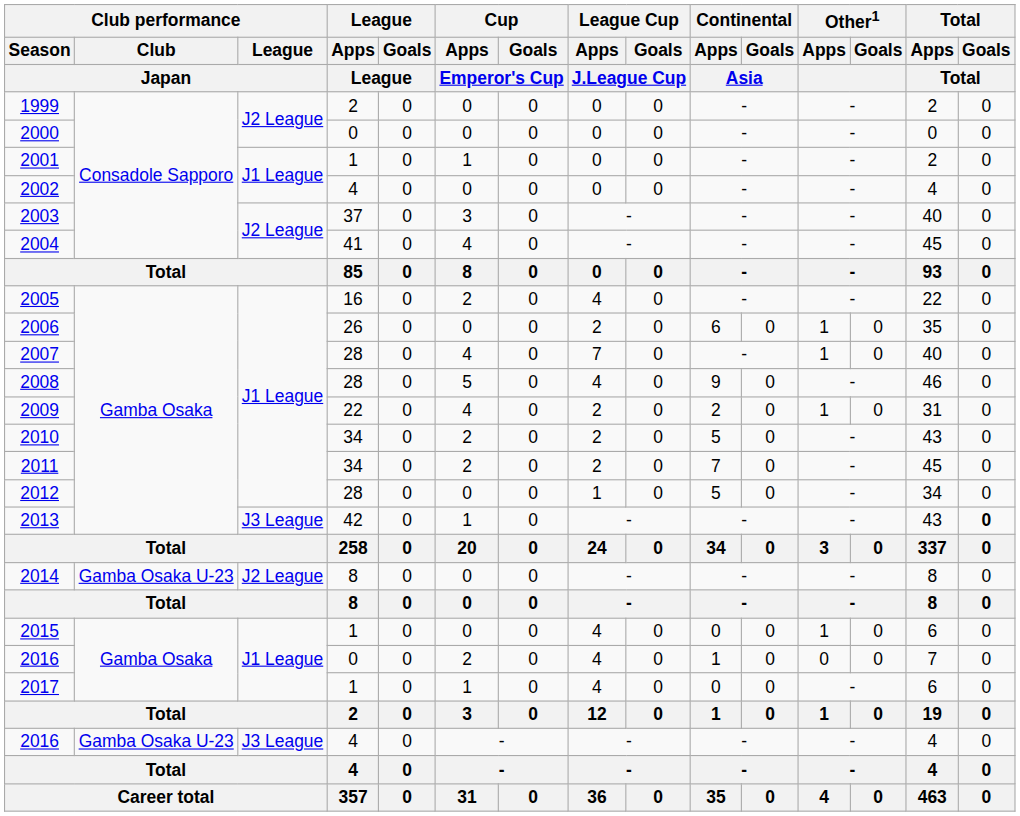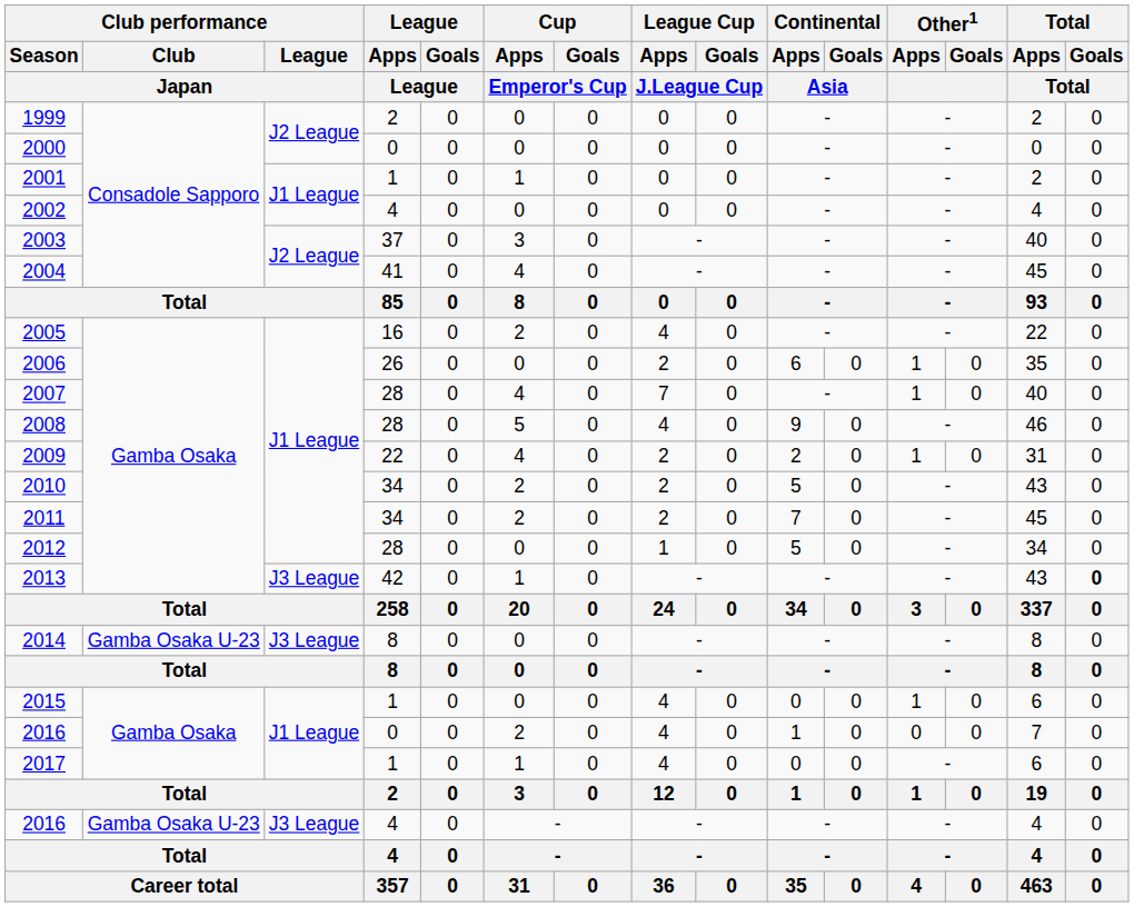 <table class="wikitable" style="text-align: center; margin-bottom: 10px;">
 <tr>
 <th colspan=3>Club performance</th>
 <th colspan=2>League</th>
 <th colspan=2>Cup</th>
 <th colspan=2>League Cup</th>
 <th colspan=2>Continental</th>
 <th colspan=2>Other<sup>1</sup></th>
 <th colspan=2>Total</th>
 </tr>
 <tr>
 <th>Season</th>
 <th>Club</th>
 <th>League</th>
 <th>Apps</th>
 <th>Goals</th>
 <th>Apps</th>
 <th>Goals</th>
 <th>Apps</th>
 <th>Goals</th>
 <th>Apps</th>
 <th>Goals</th>
 <th>Apps</th>
 <th>Goals</th>
 <th>Apps</th>
 <th>Goals</th>
 </tr>
 <tr>
 <th colspan=3>Japan</th>
 <th colspan=2>League</th>
 <th colspan=2><a href='#'>Emperor's Cup</a></th>
 <th colspan=2><a href='#'>J.League Cup</a></th>
 <th colspan=2><a href='#'>Asia</a></th>
 <th colspan=2></th>
 <th colspan=2>Total</th>
 </tr>
 <tr>
 <td><a href='#'>1999</a></td>
 <td rowspan="6"><a href='#'>Consadole Sapporo</a></td>
 <td rowspan="2"><a href='#'>J2 League</a></td>
 <td>2</td>
 <td>0</td>
 <td>0</td>
 <td>0</td>
 <td>0</td>
 <td>0</td>
 <td colspan="2">-</td>
 <td colspan="2">-</td>
 <td>2</td>
 <td>0</td>
 </tr>
 <tr>
 <td><a href='#'>2000</a></td>
 <td>0</td>
 <td>0</td>
 <td>0</td>
 <td>0</td>
 <td>0</td>
 <td>0</td>
 <td colspan="2">-</td>
 <td colspan="2">-</td>
 <td>0</td>
 <td>0</td>
 </tr>
 <tr>
 <td><a href='#'>2001</a></td>
 <td rowspan="2"><a href='#'>J1 League</a></td>
 <td>1</td>
 <td>0</td>
 <td>1</td>
 <td>0</td>
 <td>0</td>
 <td>0</td>
 <td colspan="2">-</td>
 <td colspan="2">-</td>
 <td>2</td>
 <td>0</td>
 </tr>
 <tr>
 <td><a href='#'>2002</a></td>
 <td>4</td>
 <td>0</td>
 <td>0</td>
 <td>0</td>
 <td>0</td>
 <td>0</td>
 <td colspan="2">-</td>
 <td colspan="2">-</td>
 <td>4</td>
 <td>0</td>
 </tr>
 <tr>
 <td><a href='#'>2003</a></td>
 <td rowspan="2"><a href='#'>J2 League</a></td>
 <td>37</td>
 <td>0</td>
 <td>3</td>
 <td>0</td>
 <td colspan="2">-</td>
 <td colspan="2">-</td>
 <td colspan="2">-</td>
 <td>40</td>
 <td>0</td>
 </tr>
 <tr>
 <td><a href='#'>2004</a></td>
 <td>41</td>
 <td>0</td>
 <td>4</td>
 <td>0</td>
 <td colspan="2">-</td>
 <td colspan="2">-</td>
 <td colspan="2">-</td>
 <td>45</td>
 <td>0</td>
 </tr>
 <tr>
 <th colspan=3>Total</th>
 <th>85</th>
 <th>0</th>
 <th>8</th>
 <th>0</th>
 <th>0</th>
 <th>0</th>
 <th colspan="2">-</th>
 <th colspan="2">-</th>
 <th>93</th>
 <th>0</th>
 </tr>
 <tr>
 <td><a href='#'>2005</a></td>
 <td rowspan="9"><a href='#'>Gamba Osaka</a></td>
 <td rowspan="8"><a href='#'>J1 League</a></td>
 <td>16</td>
 <td>0</td>
 <td>2</td>
 <td>0</td>
 <td>4</td>
 <td>0</td>
 <td colspan="2">-</td>
 <td colspan="2">-</td>
 <td>22</td>
 <td>0</td>
 </tr>
 <tr>
 <td><a href='#'>2006</a></td>
 <td>26</td>
 <td>0</td>
 <td>0</td>
 <td>0</td>
 <td>2</td>
 <td>0</td>
 <td>6</td>
 <td>0</td>
 <td>1</td>
 <td>0</td>
 <td>35</td>
 <td>0</td>
 </tr>
 <tr>
 <td><a href='#'>2007</a></td>
 <td>28</td>
 <td>0</td>
 <td>4</td>
 <td>0</td>
 <td>7</td>
 <td>0</td>
 <td colspan="2">-</td>
 <td>1</td>
 <td>0</td>
 <td>40</td>
 <td>0</td>
 </tr>
 <tr>
 <td><a href='#'>2008</a></td>
 <td>28</td>
 <td>0</td>
 <td>5</td>
 <td>0</td>
 <td>4</td>
 <td>0</td>
 <td>9</td>
 <td>0</td>
 <td colspan="2">-</td>
 <td>46</td>
 <td>0</td>
 </tr>
 <tr>
 <td><a href='#'>2009</a></td>
 <td>22</td>
 <td>0</td>
 <td>4</td>
 <td>0</td>
 <td>2</td>
 <td>0</td>
 <td>2</td>
 <td>0</td>
 <td>1</td>
 <td>0</td>
 <td>31</td>
 <td>0</td>
 </tr>
 <tr>
 <td><a href='#'>2010</a></td>
 <td>34</td>
 <td>0</td>
 <td>2</td>
 <td>0</td>
 <td>2</td>
 <td>0</td>
 <td>5</td>
 <td>0</td>
 <td colspan="2">-</td>
 <td>43</td>
 <td>0</td>
 </tr>
 <tr>
 <td><a href='#'>2011</a></td>
 <td>34</td>
 <td>0</td>
 <td>2</td>
 <td>0</td>
 <td>2</td>
 <td>0</td>
 <td>7</td>
 <td>0</td>
 <td colspan="2">-</td>
 <td>45</td>
 <td>0</td>
 </tr>
 <tr>
 <td><a href='#'>2012</a></td>
 <td>28</td>
 <td>0</td>
 <td>0</td>
 <td>0</td>
 <td>1</td>
 <td>0</td>
 <td>5</td>
 <td>0</td>
 <td colspan="2">-</td>
 <td>34</td>
 <td>0</td>
 </tr>
 <tr>
 <td><a href='#'>2013</a></td>
 <td><a href='#'>J3 League</a></td>
 <td>42</td>
 <td>0</td>
 <td>1</td>
 <td>0</td>
 <td colspan="2">-</td>
 <td colspan="2">-</td>
 <td colspan="2">-</td>
 <td>43</td>
 <td><strong>0</strong></td>
 </tr>
 <tr>
 <th colspan=3>Total</th>
 <th>258</th>
 <th>0</th>
 <th>20</th>
 <th>0</th>
 <th>24</th>
 <th>0</th>
 <th>34</th>
 <th>0</th>
 <th>3</th>
 <th>0</th>
 <th>337</th>
 <th>0</th>
 </tr>
 <tr>
 <td><a href='#'>2014</a></td>
 <td><a href='#'>Gamba Osaka U-23</a></td>
-<td><a href='#'>J2 League</a></td>
+<td><a href='#'>J3 League</a></td>
 <td>8</td>
 <td>0</td>
 <td>0</td>
 <td>0</td>
 <td colspan="2">-</td>
 <td colspan="2">-</td>
 <td colspan="2">-</td>
 <td>8</td>
 <td>0</td>
 </tr>
 <tr>
 <th colspan=3>Total</th>
 <th>8</th>
 <th>0</th>
 <th>0</th>
 <th>0</th>
 <th colspan="2">-</th>
 <th colspan="2">-</th>
 <th colspan="2">-</th>
 <th>8</th>
 <th>0</th>
 </tr>
 <tr>
 <td><a href='#'>2015</a></td>
 <td rowspan="3"><a href='#'>Gamba Osaka</a></td>
 <td rowspan="3"><a href='#'>J1 League</a></td>
 <td>1</td>
 <td>0</td>
 <td>0</td>
 <td>0</td>
 <td>4</td>
 <td>0</td>
 <td>0</td>
 <td>0</td>
 <td>1</td>
 <td>0</td>
 <td>6</td>
 <td>0</td>
 </tr>
 <tr>
 <td><a href='#'>2016</a></td>
 <td>0</td>
 <td>0</td>
 <td>2</td>
 <td>0</td>
 <td>4</td>
 <td>0</td>
 <td>1</td>
 <td>0</td>
 <td>0</td>
 <td>0</td>
 <td>7</td>
 <td>0</td>
 </tr>
 <tr>
 <td><a href='#'>2017</a></td>
 <td>1</td>
 <td>0</td>
 <td>1</td>
 <td>0</td>
 <td>4</td>
 <td>0</td>
 <td>0</td>
 <td>0</td>
 <td colspan="2">-</td>
 <td>6</td>
 <td>0</td>
 </tr>
 <tr>
 <th colspan=3>Total</th>
 <th>2</th>
 <th>0</th>
 <th>3</th>
 <th>0</th>
 <th>12</th>
 <th>0</th>
 <th>1</th>
 <th>0</th>
 <th>1</th>
 <th>0</th>
 <th>19</th>
 <th>0</th>
 </tr>
 <tr>
 <td><a href='#'>2016</a></td>
 <td><a href='#'>Gamba Osaka U-23</a></td>
 <td><a href='#'>J3 League</a></td>
 <td>4</td>
 <td>0</td>
 <td colspan="2">-</td>
 <td colspan="2">-</td>
 <td colspan="2">-</td>
 <td colspan="2">-</td>
 <td>4</td>
 <td>0</td>
 </tr>
 <tr>
 <th colspan=3>Total</th>
 <th>4</th>
 <th>0</th>
 <th colspan="2">-</th>
 <th colspan="2">-</th>
 <th colspan="2">-</th>
 <th colspan="2">-</th>
 <th>4</th>
 <th>0</th>
 </tr>
 <tr>
 <th colspan=3>Career total</th>
 <th>357</th>
 <th>0</th>
 <th>31</th>
 <th>0</th>
 <th>36</th>
 <th>0</th>
 <th>35</th>
 <th>0</th>
 <th>4</th>
 <th>0</th>
 <th>463</th>
 <th>0</th>
 </tr>
 </table>
